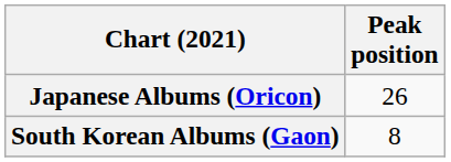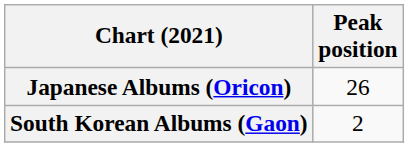 <table class="wikitable sortable plainrowheaders" style="text-align:center">
 <tr>
 <th scope="col">Chart (2021)</th>
 <th scope="col">Peak<br>position</th>
 </tr>
 <tr>
 <th scope="row">Japanese Albums (<a href='#'>Oricon</a>)</th>
 <td>26</td>
 </tr>
 <tr>
 <th scope="row">South Korean Albums (<a href='#'>Gaon</a>)</th>
-<td>8</td>
+<td>2</td>
 </tr>
 </table>
